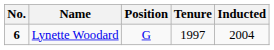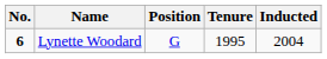 <table class="wikitable" style="text-align:center">
 <tr>
 <th scope="col">No.</th>
 <th scope="col">Name</th>
 <th scope="col">Position</th>
 <th scope="col">Tenure</th>
 <th scope="col">Inducted</th>
 </tr>
 <tr>
 <td><strong>6</strong></td>
 <td scope="row"><a href='#'>Lynette Woodard</a></td>
 <td><a href='#'>G</a></td>
-<td>1997</td>
+<td>1995</td>
 <td>2004</td>
 </tr>
 </table>
